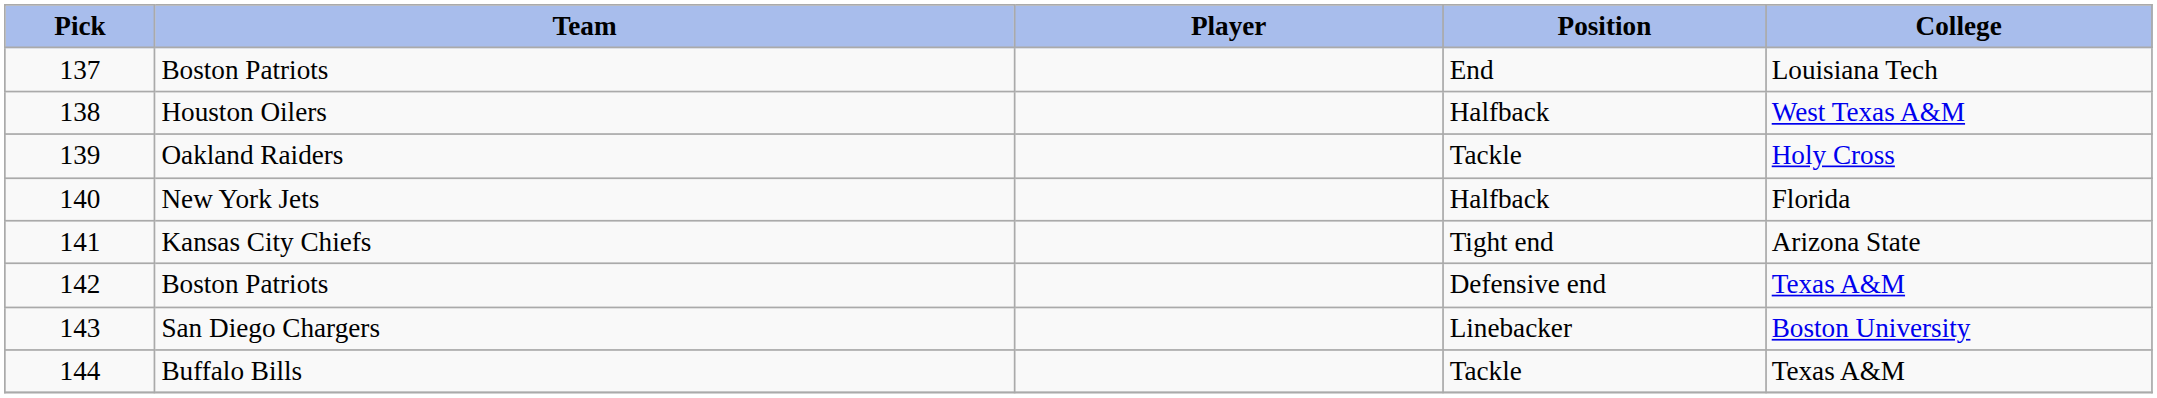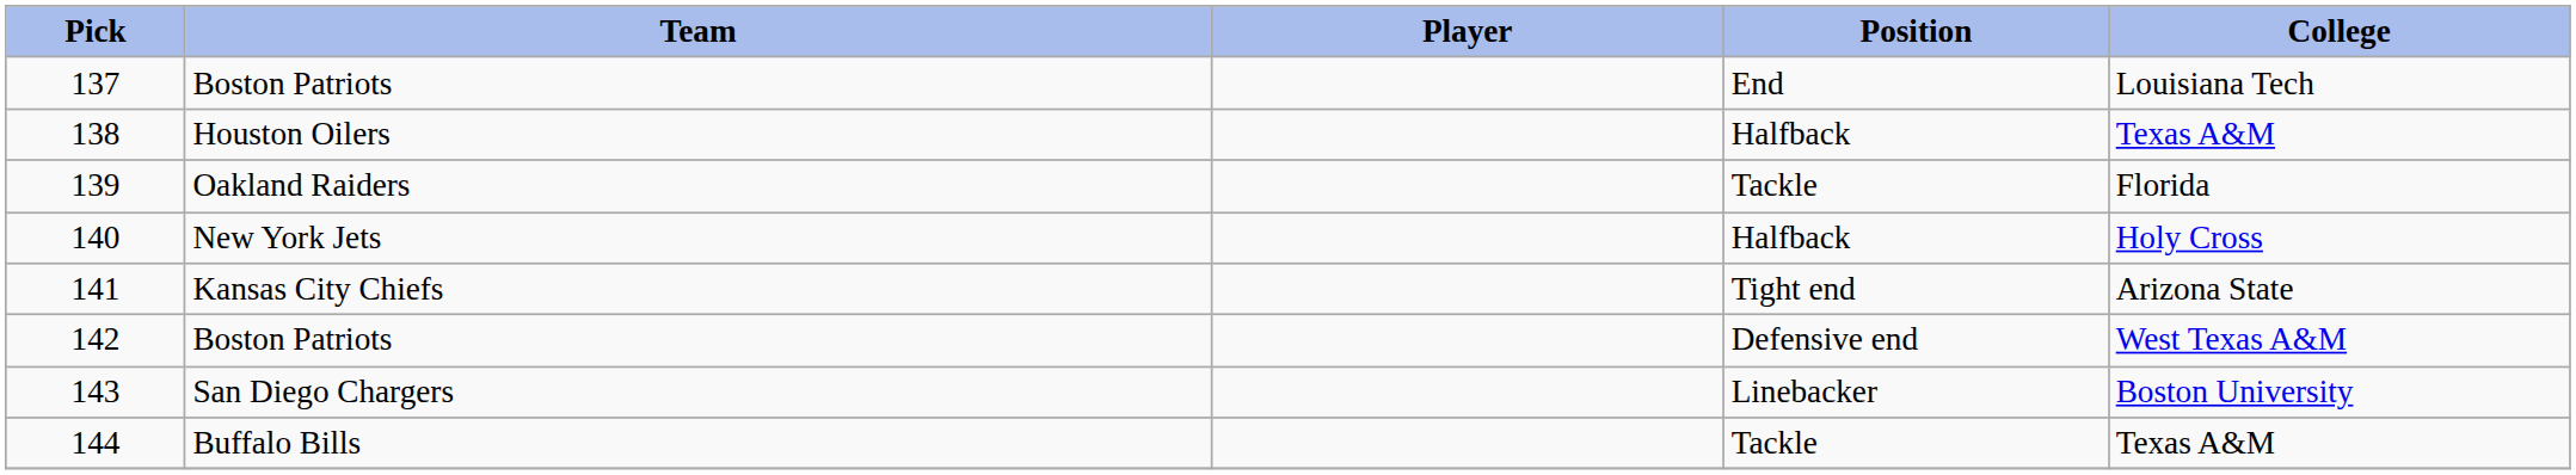 <table class="wikitable sortable sortable" style="width: 100%">
 <tr>
 <th style="background:#A8BDEC;" width=7%>Pick</th>
 <th style="background:#A8BDEC;" width=40%>Team</th>
 <th style="background:#A8BDEC;" width=20%>Player</th>
 <th style="background:#A8BDEC;" width=15%>Position</th>
 <th style="background:#A8BDEC;" width=20%>College</th>
 </tr>
 <tr>
 <td align=center>137</td>
 <td>Boston Patriots</td>
 <td></td>
 <td>End</td>
 <td>Louisiana Tech</td>
 </tr>
 <tr>
 <td align=center>138</td>
 <td>Houston Oilers</td>
 <td></td>
 <td>Halfback</td>
-<td><a href='#'>West Texas A&M</a></td>
+<td><a href='#'>Texas A&M</a></td>
 </tr>
 <tr>
 <td align=center>139</td>
 <td>Oakland Raiders</td>
 <td></td>
 <td>Tackle</td>
-<td><a href='#'>Holy Cross</a></td>
+<td>Florida</td>
 </tr>
 <tr>
 <td align=center>140</td>
 <td>New York Jets</td>
 <td></td>
 <td>Halfback</td>
-<td>Florida</td>
+<td><a href='#'>Holy Cross</a></td>
 </tr>
 <tr>
 <td align=center>141</td>
 <td>Kansas City Chiefs</td>
 <td></td>
 <td>Tight end</td>
 <td>Arizona State</td>
 </tr>
 <tr>
 <td align=center>142</td>
 <td>Boston Patriots</td>
 <td></td>
 <td>Defensive end</td>
-<td><a href='#'>Texas A&M</a></td>
+<td><a href='#'>West Texas A&M</a></td>
 </tr>
 <tr>
 <td align=center>143</td>
 <td>San Diego Chargers</td>
 <td></td>
 <td>Linebacker</td>
 <td><a href='#'>Boston University</a></td>
 </tr>
 <tr>
 <td align=center>144</td>
 <td>Buffalo Bills</td>
 <td></td>
 <td>Tackle</td>
 <td>Texas A&M</td>
 </tr>
 <tr>
 </tr>
 </table>
